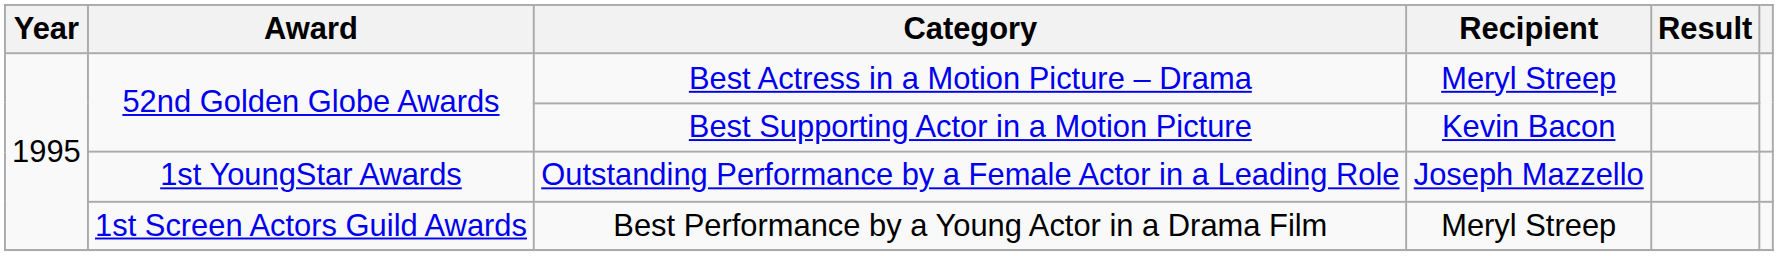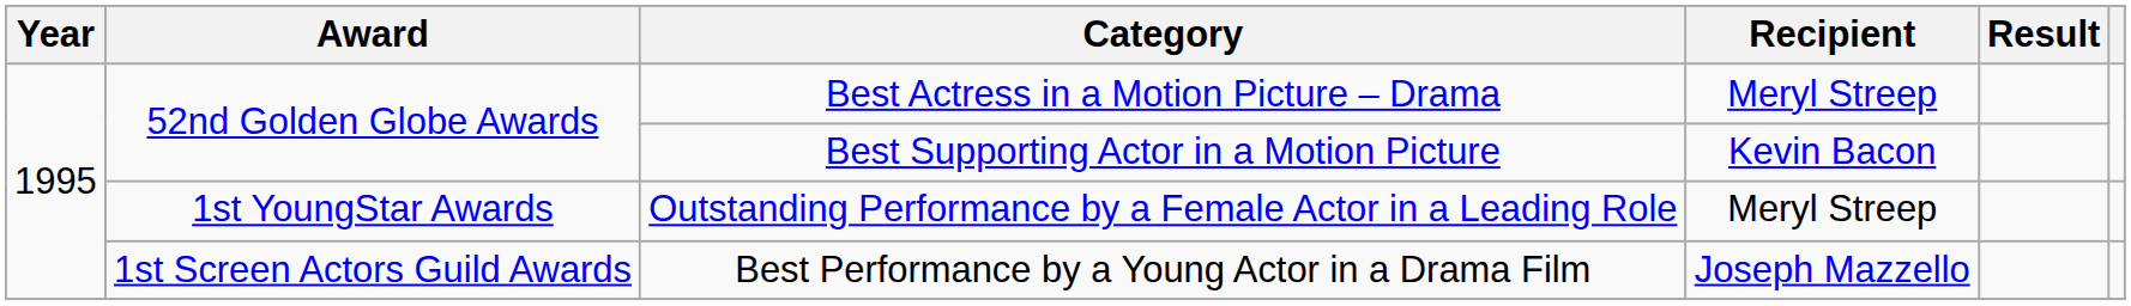 <table class="wikitable sortable plainrowheaders" style="text-align:center;">
 <tr>
 <th scope="col">Year</th>
 <th scope="col">Award</th>
 <th scope="col">Category</th>
 <th scope="col">Recipient</th>
 <th scope="col">Result</th>
 <th scope="col" class="unsortable"></th>
 </tr>
 <tr>
 <td rowspan="4">1995</td>
 <td rowspan="2"><a href='#'>52nd Golden Globe Awards</a></td>
 <td><a href='#'>Best Actress in a Motion Picture – Drama</a></td>
 <td><a href='#'>Meryl Streep</a></td>
 <td></td>
 <td rowspan="2"></td>
 </tr>
 <tr>
 <td><a href='#'>Best Supporting Actor in a Motion Picture</a></td>
 <td><a href='#'>Kevin Bacon</a></td>
 <td></td>
 </tr>
 <tr>
 <td><a href='#'>1st YoungStar Awards</a></td>
 <td><a href='#'>Outstanding Performance by a Female Actor in a Leading Role</a></td>
-<td><a href='#'>Joseph Mazzello</a></td>
+<td>Meryl Streep</td>
 <td></td>
 <td></td>
 </tr>
 <tr>
 <td><a href='#'>1st Screen Actors Guild Awards</a></td>
 <td>Best Performance by a Young Actor in a Drama Film</td>
-<td>Meryl Streep</td>
+<td><a href='#'>Joseph Mazzello</a></td>
 <td></td>
 <td></td>
 </tr>
 <tr>
 </tr>
 </table>
